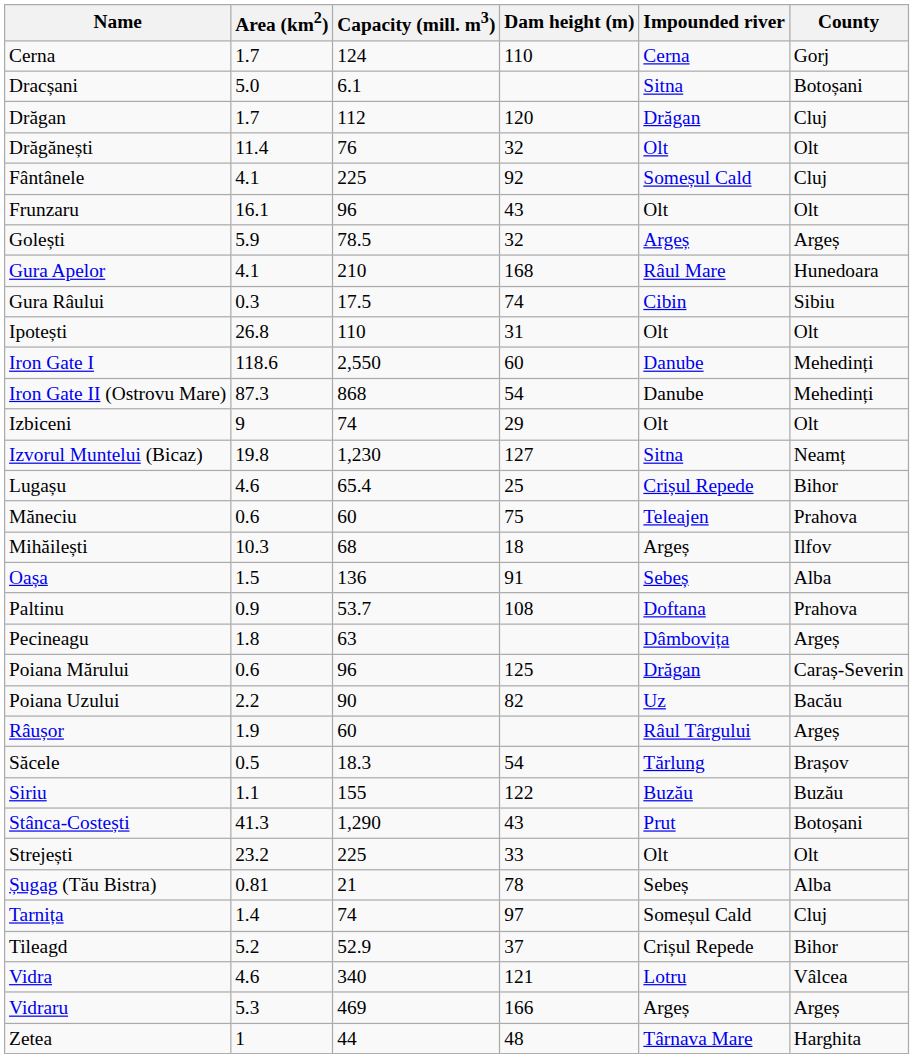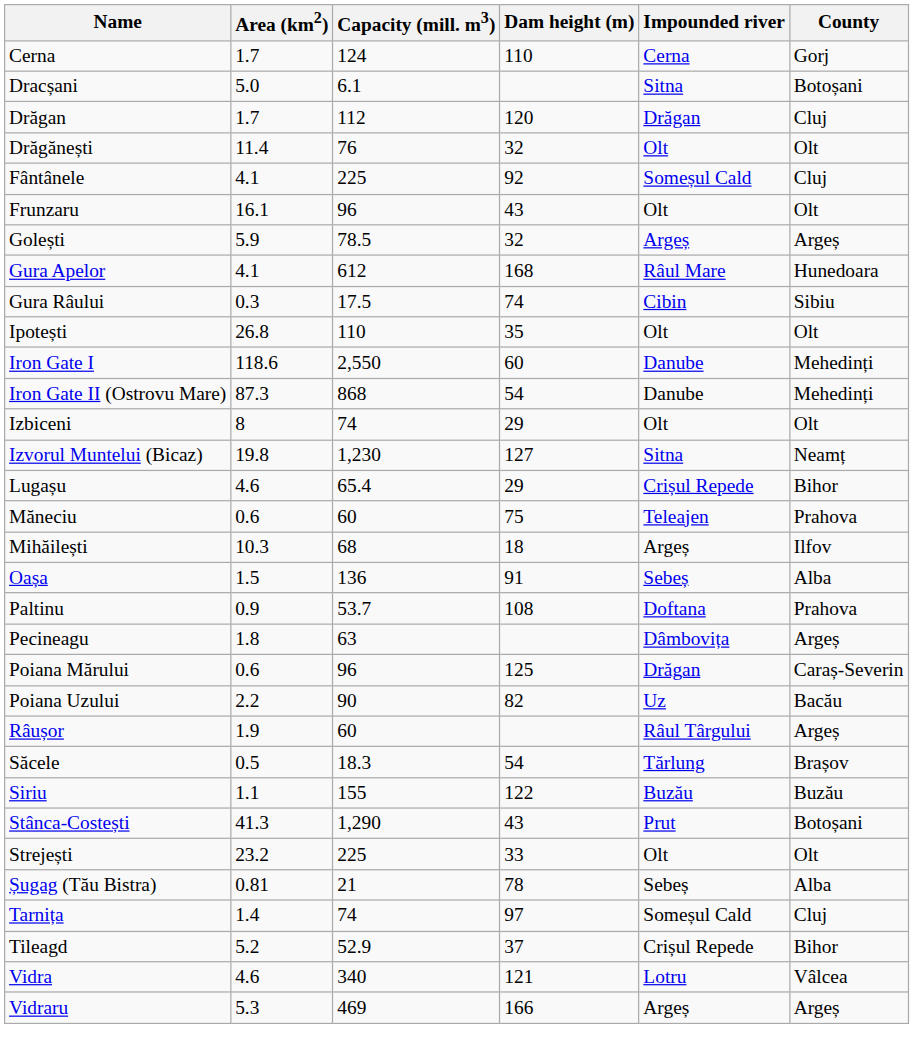 <table class="wikitable sortable">
 <tr>
 <th>Name</th>
 <th>Area (km<sup>2</sup>)</th>
 <th>Capacity (mill. m<sup>3</sup>)</th>
 <th>Dam height (m)</th>
 <th>Impounded river</th>
 <th>County</th>
 </tr>
 <tr>
 <td>Cerna</td>
 <td>1.7</td>
 <td>124</td>
 <td>110</td>
 <td><a href='#'>Cerna</a></td>
 <td>Gorj</td>
 </tr>
 <tr>
 <td>Dracșani</td>
 <td>5.0</td>
 <td>6.1</td>
 <td></td>
 <td><a href='#'>Sitna</a></td>
 <td>Botoșani</td>
 </tr>
 <tr>
 <td>Drăgan</td>
 <td>1.7</td>
 <td>112</td>
 <td>120</td>
 <td><a href='#'>Drăgan</a></td>
 <td>Cluj</td>
 </tr>
 <tr>
 <td>Drăgănești</td>
 <td>11.4</td>
 <td>76</td>
 <td>32</td>
 <td><a href='#'>Olt</a></td>
 <td>Olt</td>
 </tr>
 <tr>
 <td>Fântânele</td>
 <td>4.1</td>
 <td>225</td>
 <td>92</td>
 <td><a href='#'>Someșul Cald</a></td>
 <td>Cluj</td>
 </tr>
 <tr>
 <td>Frunzaru</td>
 <td>16.1</td>
 <td>96</td>
 <td>43</td>
 <td>Olt</td>
 <td>Olt</td>
 </tr>
 <tr>
 <td>Golești</td>
 <td>5.9</td>
 <td>78.5</td>
 <td>32</td>
 <td><a href='#'>Argeș</a></td>
 <td>Argeș</td>
 </tr>
 <tr>
 <td><a href='#'>Gura Apelor</a></td>
 <td>4.1</td>
-<td>210</td>
+<td>612</td>
 <td>168</td>
 <td><a href='#'>Râul Mare</a></td>
 <td>Hunedoara</td>
 </tr>
 <tr>
 <td>Gura Râului</td>
 <td>0.3</td>
 <td>17.5</td>
 <td>74</td>
 <td><a href='#'>Cibin</a></td>
 <td>Sibiu</td>
 </tr>
 <tr>
 <td>Ipotești</td>
 <td>26.8</td>
 <td>110</td>
-<td>31</td>
+<td>35</td>
 <td>Olt</td>
 <td>Olt</td>
 </tr>
 <tr>
 <td><a href='#'>Iron Gate I</a></td>
 <td>118.6</td>
 <td>2,550</td>
 <td>60</td>
 <td><a href='#'>Danube</a></td>
 <td>Mehedinți</td>
 </tr>
 <tr>
 <td><a href='#'>Iron Gate II</a> (Ostrovu Mare)</td>
 <td>87.3</td>
 <td>868</td>
 <td>54</td>
 <td>Danube</td>
 <td>Mehedinți</td>
 </tr>
 <tr>
 <td>Izbiceni</td>
-<td>9</td>
+<td>8</td>
 <td>74</td>
 <td>29</td>
 <td>Olt</td>
 <td>Olt</td>
 </tr>
 <tr>
 <td><a href='#'>Izvorul Muntelui</a> (Bicaz)</td>
 <td>19.8</td>
 <td>1,230</td>
 <td>127</td>
 <td><a href='#'>Sitna</a></td>
 <td>Neamț</td>
 </tr>
 <tr>
 <td>Lugașu</td>
 <td>4.6</td>
 <td>65.4</td>
-<td>25</td>
+<td>29</td>
 <td><a href='#'>Crișul Repede</a></td>
 <td>Bihor</td>
 </tr>
 <tr>
 <td>Măneciu</td>
 <td>0.6</td>
 <td>60</td>
 <td>75</td>
 <td><a href='#'>Teleajen</a></td>
 <td>Prahova</td>
 </tr>
 <tr>
 <td>Mihăilești</td>
 <td>10.3</td>
 <td>68</td>
 <td>18</td>
 <td>Argeș</td>
 <td>Ilfov</td>
 </tr>
 <tr>
 <td><a href='#'>Oașa</a></td>
 <td>1.5</td>
 <td>136</td>
 <td>91</td>
 <td><a href='#'>Sebeș</a></td>
 <td>Alba</td>
 </tr>
 <tr>
 <td>Paltinu</td>
 <td>0.9</td>
 <td>53.7</td>
 <td>108</td>
 <td><a href='#'>Doftana</a></td>
 <td>Prahova</td>
 </tr>
 <tr>
 <td>Pecineagu</td>
 <td>1.8</td>
 <td>63</td>
 <td></td>
 <td><a href='#'>Dâmbovița</a></td>
 <td>Argeș</td>
 </tr>
 <tr>
 <td>Poiana Mărului</td>
 <td>0.6</td>
 <td>96</td>
 <td>125</td>
 <td><a href='#'>Drăgan</a></td>
 <td>Caraș-Severin</td>
 </tr>
 <tr>
 <td>Poiana Uzului</td>
 <td>2.2</td>
 <td>90</td>
 <td>82</td>
 <td><a href='#'>Uz</a></td>
 <td>Bacău</td>
 </tr>
 <tr>
 <td><a href='#'>Râușor</a></td>
 <td>1.9</td>
 <td>60</td>
 <td></td>
 <td><a href='#'>Râul Târgului</a></td>
 <td>Argeș</td>
 </tr>
 <tr>
 <td>Săcele</td>
 <td>0.5</td>
 <td>18.3</td>
 <td>54</td>
 <td><a href='#'>Tărlung</a></td>
 <td>Brașov</td>
 </tr>
 <tr>
 <td><a href='#'>Siriu</a></td>
 <td>1.1</td>
 <td>155</td>
 <td>122</td>
 <td><a href='#'>Buzău</a></td>
 <td>Buzău</td>
 </tr>
 <tr>
 <td><a href='#'>Stânca-Costești</a></td>
 <td>41.3</td>
 <td>1,290</td>
 <td>43</td>
 <td><a href='#'>Prut</a></td>
 <td>Botoșani</td>
 </tr>
 <tr>
 <td>Strejești</td>
 <td>23.2</td>
 <td>225</td>
 <td>33</td>
 <td>Olt</td>
 <td>Olt</td>
 </tr>
 <tr>
 <td><a href='#'>Șugag</a> (Tău Bistra)</td>
 <td>0.81</td>
 <td>21</td>
 <td>78</td>
 <td>Sebeș</td>
 <td>Alba</td>
 </tr>
 <tr>
 <td><a href='#'>Tarnița</a></td>
 <td>1.4</td>
 <td>74</td>
 <td>97</td>
 <td>Someșul Cald</td>
 <td>Cluj</td>
 </tr>
 <tr>
 <td>Tileagd</td>
 <td>5.2</td>
 <td>52.9</td>
 <td>37</td>
 <td>Crișul Repede</td>
 <td>Bihor</td>
 </tr>
 <tr>
 <td><a href='#'>Vidra</a></td>
 <td>4.6</td>
 <td>340</td>
 <td>121</td>
 <td><a href='#'>Lotru</a></td>
 <td>Vâlcea</td>
 </tr>
 <tr>
 <td><a href='#'>Vidraru</a></td>
 <td>5.3</td>
 <td>469</td>
 <td>166</td>
 <td>Argeș</td>
 <td>Argeș</td>
 </tr>
-<tr>
-<td>Zetea</td>
-<td>1</td>
-<td>44</td>
-<td>48</td>
-<td><a href='#'>Târnava Mare</a></td>
-<td>Harghita</td>
-</tr>
 </table>
